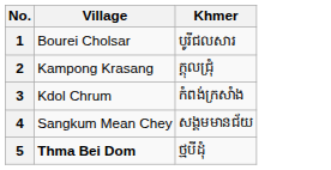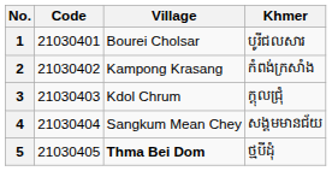 <table class="wikitable sortable mw-collapsible">
 <tr>
 <th>No.</th>
+<th>Code</th>
 <th>Village</th>
 <th>Khmer</th>
 </tr>
 <tr>
 <th>1</th>
+<td>21030401</td>
 <td>Bourei Cholsar</td>
 <td>បូរីជលសារ</td>
 </tr>
 <tr>
 <th>2</th>
+<td>21030402</td>
 <td>Kampong Krasang</td>
+<td>កំពង់ក្រសាំង</td>
+</tr>
+<tr>
+<th>3</th>
+<td>21030403</td>
+<td>Kdol Chrum</td>
 <td>ក្ដុលជ្រុំ</td>
 </tr>
 <tr>
-<th>3</th>
-<td>Kdol Chrum</td>
-<td>កំពង់ក្រសាំង</td>
-</tr>
-<tr>
 <th>4</th>
+<td>21030404</td>
 <td>Sangkum Mean Chey</td>
 <td>សង្គមមានជ័យ</td>
 </tr>
 <tr>
 <th>5</th>
+<td>21030405</td>
 <td><strong>Thma Bei Dom</strong></td>
 <td>ថ្មបីដុំ</td>
 </tr>
 </table>
